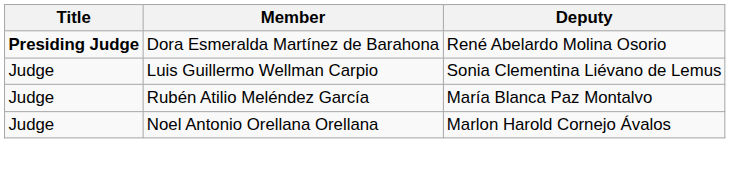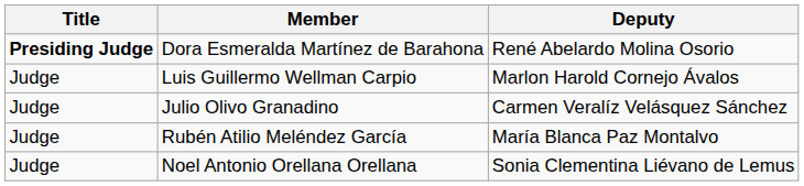 <table class="wikitable">
 <tr>
 <th>Title</th>
 <th>Member</th>
 <th>Deputy</th>
 </tr>
 <tr>
 <td><strong>Presiding Judge</strong></td>
 <td>Dora Esmeralda Martínez de Barahona</td>
 <td>René Abelardo Molina Osorio</td>
 </tr>
 <tr>
 <td>Judge</td>
 <td>Luis Guillermo Wellman Carpio</td>
-<td>Sonia Clementina Liévano de Lemus</td>
+<td>Marlon Harold Cornejo Ávalos</td>
+</tr>
+<tr>
+<td>Judge</td>
+<td>Julio Olivo Granadino</td>
+<td>Carmen Veralíz Velásquez Sánchez</td>
 </tr>
 <tr>
 <td>Judge</td>
 <td>Rubén Atilio Meléndez García</td>
 <td>María Blanca Paz Montalvo</td>
 </tr>
 <tr>
 <td>Judge</td>
 <td>Noel Antonio Orellana Orellana</td>
-<td>Marlon Harold Cornejo Ávalos</td>
+<td>Sonia Clementina Liévano de Lemus</td>
 </tr>
 </table>
